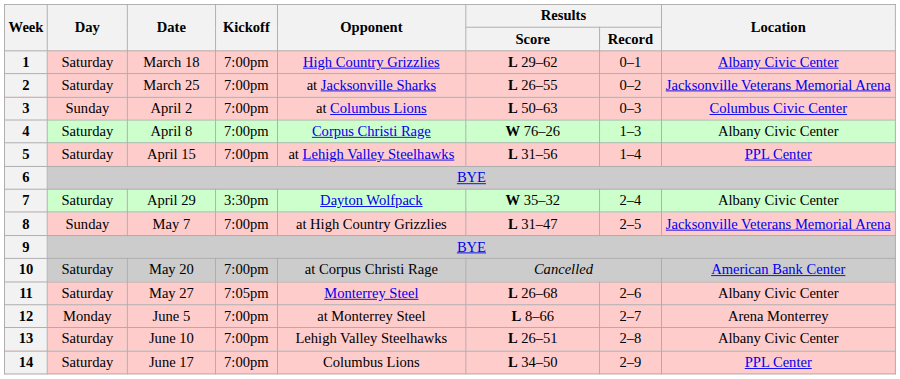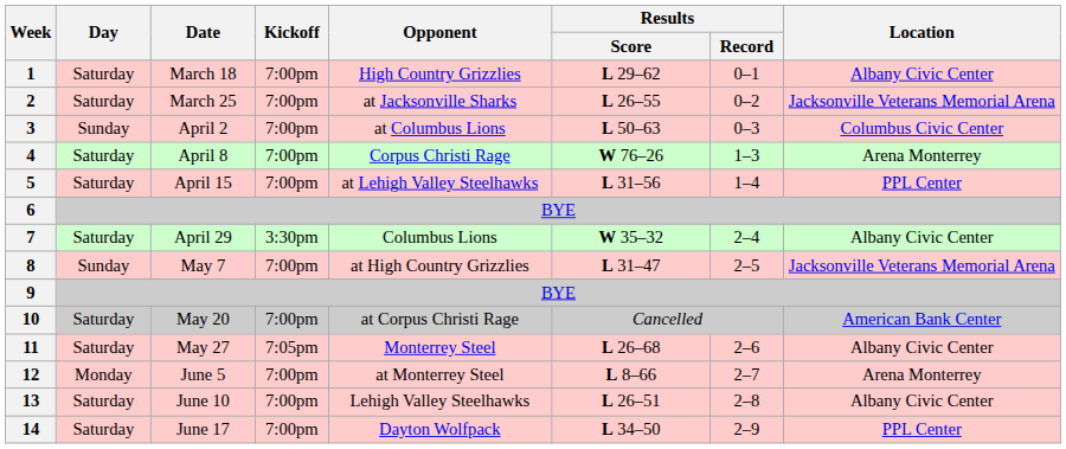 <table class="wikitable">
 <tr>
 <th rowspan="2" width="40">Week</th>
 <th rowspan="2" width="80">Day</th>
 <th rowspan="2" width="90">Date</th>
 <th rowspan="2" width="60">Kickoff</th>
 <th rowspan="2" width="200">Opponent</th>
 <th colspan="2" width="200">Results</th>
 <th rowspan="2" width="250">Location</th>
 </tr>
 <tr>
 <th width="140">Score</th>
 <th width="60">Record</th>
 </tr>
 <tr align="center" bgcolor="#FFCCCC">
 <th>1</th>
 <td>Saturday</td>
 <td>March 18</td>
 <td>7:00pm</td>
 <td><a href='#'>High Country Grizzlies</a></td>
 <td><strong>L</strong> 29–62</td>
 <td>0–1</td>
 <td><a href='#'>Albany Civic Center</a></td>
 </tr>
 <tr align="center" bgcolor="#FFCCCC">
 <th>2</th>
 <td>Saturday</td>
 <td>March 25</td>
 <td>7:00pm</td>
 <td>at <a href='#'>Jacksonville Sharks</a></td>
 <td><strong>L</strong> 26–55</td>
 <td>0–2</td>
 <td><a href='#'>Jacksonville Veterans Memorial Arena</a></td>
 </tr>
 <tr align="center" bgcolor="#FFCCCC">
 <th>3</th>
 <td>Sunday</td>
 <td>April 2</td>
 <td>7:00pm</td>
 <td>at <a href='#'>Columbus Lions</a></td>
 <td><strong>L</strong> 50–63</td>
 <td>0–3</td>
 <td><a href='#'>Columbus Civic Center</a></td>
 </tr>
 <tr align="center" bgcolor="#CCFFCC">
 <th>4</th>
 <td>Saturday</td>
 <td>April 8</td>
 <td>7:00pm</td>
 <td><a href='#'>Corpus Christi Rage</a></td>
 <td><strong>W</strong> 76–26</td>
 <td>1–3</td>
-<td>Albany Civic Center</td>
+<td>Arena Monterrey</td>
 </tr>
 <tr align="center" bgcolor="#FFCCCC">
 <th>5</th>
 <td>Saturday</td>
 <td>April 15</td>
 <td>7:00pm</td>
 <td>at <a href='#'>Lehigh Valley Steelhawks</a></td>
 <td><strong>L</strong> 31–56</td>
 <td>1–4</td>
 <td><a href='#'>PPL Center</a></td>
 </tr>
 <tr align="center" bgcolor="#CCCCCC">
 <th>6</th>
 <td colSpan=7><a href='#'>BYE</a></td>
 </tr>
 <tr align="center" bgcolor="#CCFFCC">
 <th>7</th>
 <td>Saturday</td>
 <td>April 29</td>
 <td>3:30pm</td>
-<td><a href='#'>Dayton Wolfpack</a></td>
+<td>Columbus Lions</td>
 <td><strong>W</strong> 35–32</td>
 <td>2–4</td>
 <td>Albany Civic Center</td>
 </tr>
 <tr align="center" bgcolor="#FFCCCC">
 <th>8</th>
 <td>Sunday</td>
 <td>May 7</td>
 <td>7:00pm</td>
 <td>at High Country Grizzlies</td>
 <td><strong>L</strong> 31–47</td>
 <td>2–5</td>
 <td><a href='#'>Jacksonville Veterans Memorial Arena</a></td>
 </tr>
 <tr align="center" bgcolor="#CCCCCC">
 <th>9</th>
 <td colSpan=7><a href='#'>BYE</a></td>
 </tr>
 <tr align="center" bgcolor="#CCCCCC">
 <th>10</th>
 <td>Saturday</td>
 <td>May 20</td>
 <td>7:00pm</td>
 <td>at Corpus Christi Rage</td>
 <td colspan=2><em>Cancelled</em></td>
 <td><a href='#'>American Bank Center</a></td>
 </tr>
 <tr align="center" bgcolor="#FFCCCC">
 <th>11</th>
 <td>Saturday</td>
 <td>May 27</td>
 <td>7:05pm</td>
 <td><a href='#'>Monterrey Steel</a></td>
 <td><strong>L</strong> 26–68</td>
 <td>2–6</td>
 <td>Albany Civic Center</td>
 </tr>
 <tr align="center" bgcolor="#FFCCCC">
 <th>12</th>
 <td>Monday</td>
 <td>June 5</td>
 <td>7:00pm</td>
 <td>at Monterrey Steel</td>
 <td><strong>L</strong> 8–66</td>
 <td>2–7</td>
 <td>Arena Monterrey</td>
 </tr>
 <tr align="center" bgcolor=#FFCCCC>
 <th>13</th>
 <td>Saturday</td>
 <td>June 10</td>
 <td>7:00pm</td>
 <td>Lehigh Valley Steelhawks</td>
 <td><strong>L</strong> 26–51</td>
 <td>2–8</td>
 <td>Albany Civic Center</td>
 </tr>
 <tr align="center" bgcolor="#FFCCCC">
 <th>14</th>
 <td>Saturday</td>
 <td>June 17</td>
 <td>7:00pm</td>
-<td>Columbus Lions</td>
+<td><a href='#'>Dayton Wolfpack</a></td>
 <td><strong>L</strong> 34–50</td>
 <td>2–9</td>
 <td><a href='#'>PPL Center</a></td>
 </tr>
 </table>
